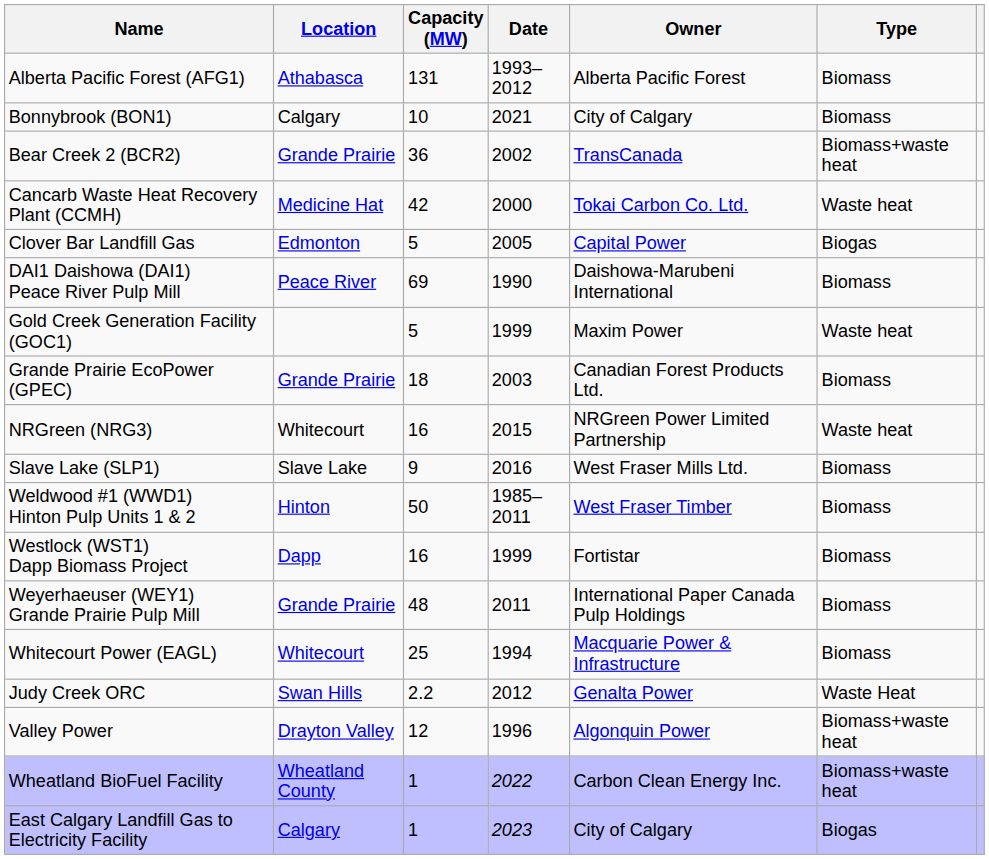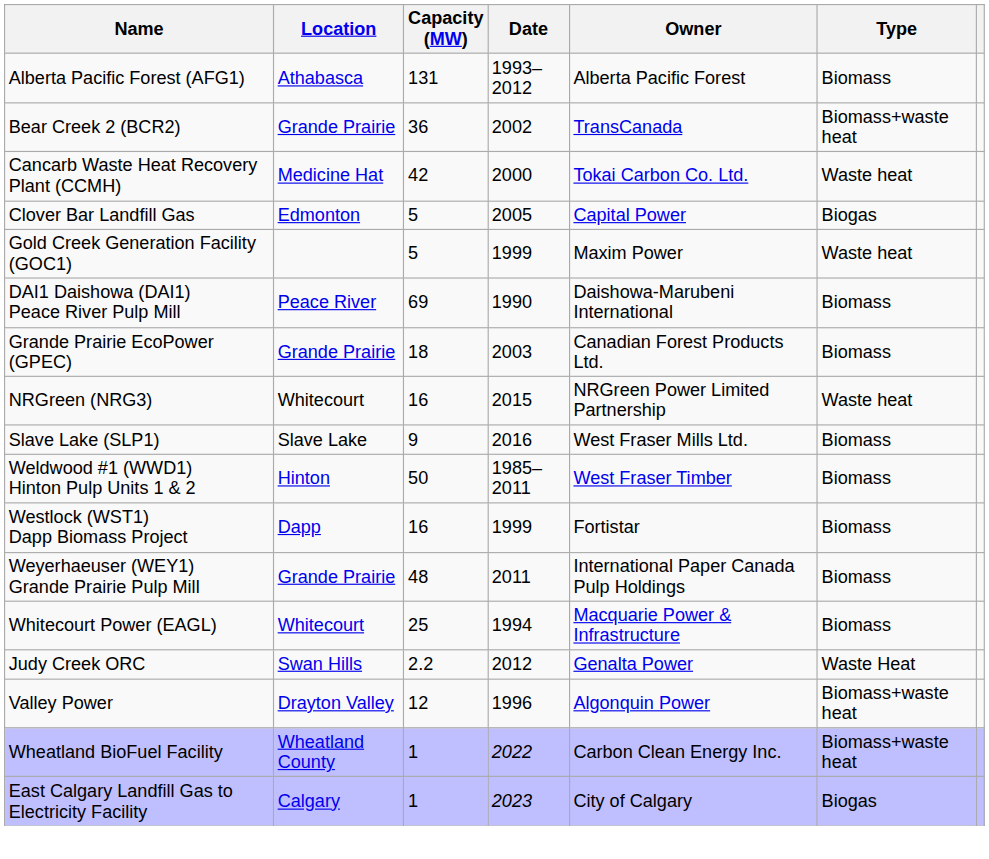 <table class="wikitable sortable">
 <tr>
 <th>Name</th>
 <th><a href='#'>Location</a></th>
 <th>Capacity<br>(<a href='#'>MW</a>)</th>
 <th>Date</th>
 <th>Owner</th>
 <th>Type</th>
 <th class=unsortable></th>
 </tr>
 <tr>
 <td>Alberta Pacific Forest (AFG1)</td>
 <td><a href='#'>Athabasca</a></td>
 <td>131</td>
 <td>1993–2012</td>
 <td>Alberta Pacific Forest</td>
-<td>Biomass</td>
-<td></td>
-</tr>
-<tr>
-<td>Bonnybrook (BON1)</td>
-<td>Calgary</td>
-<td>10</td>
-<td>2021</td>
-<td>City of Calgary</td>
 <td>Biomass</td>
 <td></td>
 </tr>
 <tr>
 <td>Bear Creek 2 (BCR2)</td>
 <td><a href='#'>Grande Prairie</a></td>
 <td>36</td>
 <td>2002</td>
 <td><a href='#'>TransCanada</a></td>
 <td>Biomass+waste heat</td>
 <td></td>
 </tr>
 <tr>
 <td>Cancarb Waste Heat Recovery Plant (CCMH)</td>
 <td><a href='#'>Medicine Hat</a></td>
 <td>42</td>
 <td>2000</td>
 <td><a href='#'>Tokai Carbon Co. Ltd.</a></td>
 <td>Waste heat</td>
 <td></td>
 </tr>
 <tr>
 <td>Clover Bar Landfill Gas</td>
 <td><a href='#'>Edmonton</a></td>
 <td>5</td>
 <td>2005</td>
 <td><a href='#'>Capital Power</a></td>
 <td>Biogas</td>
 <td></td>
 </tr>
 <tr>
+<td>Gold Creek Generation Facility (GOC1)</td>
+<td></td>
+<td>5</td>
+<td>1999</td>
+<td>Maxim Power</td>
+<td>Waste heat</td>
+<td></td>
+</tr>
+<tr>
 <td>DAI1 Daishowa (DAI1)<br>Peace River Pulp Mill</td>
 <td><a href='#'>Peace River</a></td>
 <td>69</td>
 <td>1990</td>
 <td>Daishowa-Marubeni International</td>
 <td>Biomass</td>
-<td></td>
-</tr>
-<tr>
-<td>Gold Creek Generation Facility (GOC1)</td>
-<td></td>
-<td>5</td>
-<td>1999</td>
-<td>Maxim Power</td>
-<td>Waste heat</td>
 <td></td>
 </tr>
 <tr>
 <td>Grande Prairie EcoPower (GPEC)</td>
 <td><a href='#'>Grande Prairie</a></td>
 <td>18</td>
 <td>2003</td>
 <td>Canadian Forest Products Ltd.</td>
 <td>Biomass</td>
 <td></td>
 </tr>
 <tr>
 <td>NRGreen (NRG3)</td>
 <td>Whitecourt</td>
 <td>16</td>
 <td>2015</td>
 <td>NRGreen Power Limited Partnership</td>
 <td>Waste heat</td>
 <td></td>
 </tr>
 <tr>
 <td>Slave Lake (SLP1)</td>
 <td>Slave Lake</td>
 <td>9</td>
 <td>2016</td>
 <td>West Fraser Mills Ltd.</td>
 <td>Biomass</td>
 <td></td>
 </tr>
 <tr>
 <td>Weldwood #1 (WWD1)<br>Hinton Pulp Units 1 & 2</td>
 <td><a href='#'>Hinton</a></td>
 <td>50</td>
 <td>1985–2011</td>
 <td><a href='#'>West Fraser Timber</a></td>
 <td>Biomass</td>
 <td></td>
 </tr>
 <tr>
 <td>Westlock (WST1)<br>Dapp Biomass Project</td>
 <td><a href='#'>Dapp</a></td>
 <td>16</td>
 <td>1999</td>
 <td>Fortistar</td>
 <td>Biomass</td>
 <td></td>
 </tr>
 <tr>
 <td>Weyerhaeuser (WEY1)<br>Grande Prairie Pulp Mill</td>
 <td><a href='#'>Grande Prairie</a></td>
 <td>48</td>
 <td>2011</td>
 <td>International Paper Canada Pulp Holdings</td>
 <td>Biomass</td>
 <td></td>
 </tr>
 <tr>
 <td>Whitecourt Power (EAGL)</td>
 <td><a href='#'>Whitecourt</a></td>
 <td>25</td>
 <td>1994</td>
 <td><a href='#'>Macquarie Power & Infrastructure</a></td>
 <td>Biomass</td>
 <td></td>
 </tr>
 <tr>
 <td>Judy Creek ORC</td>
 <td><a href='#'>Swan Hills</a></td>
 <td>2.2</td>
 <td>2012</td>
 <td><a href='#'>Genalta Power</a></td>
 <td>Waste Heat</td>
 <td></td>
 </tr>
 <tr>
 <td>Valley Power</td>
 <td><a href='#'>Drayton Valley</a></td>
 <td>12</td>
 <td>1996</td>
 <td><a href='#'>Algonquin Power</a></td>
 <td>Biomass+waste heat</td>
 <td></td>
 </tr>
 <tr bgcolor="#BFBFFF">
 <td>Wheatland BioFuel Facility</td>
 <td><a href='#'>Wheatland County</a></td>
 <td>1</td>
 <td><em>2022</em></td>
 <td>Carbon Clean Energy Inc.</td>
 <td>Biomass+waste heat</td>
 <td></td>
 </tr>
 <tr bgcolor="#BFBFFF">
 <td>East Calgary Landfill Gas to Electricity Facility</td>
 <td><a href='#'>Calgary</a></td>
 <td>1</td>
 <td><em>2023</em></td>
 <td>City of Calgary</td>
 <td>Biogas</td>
 <td></td>
 </tr>
 </table>
